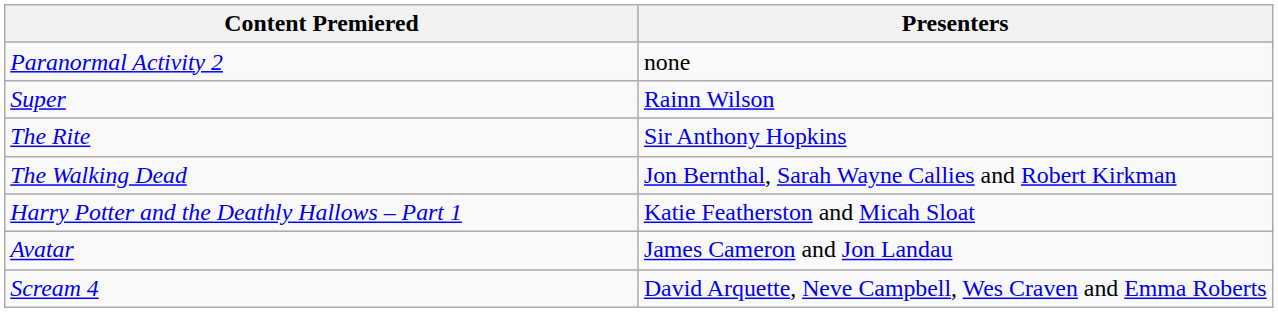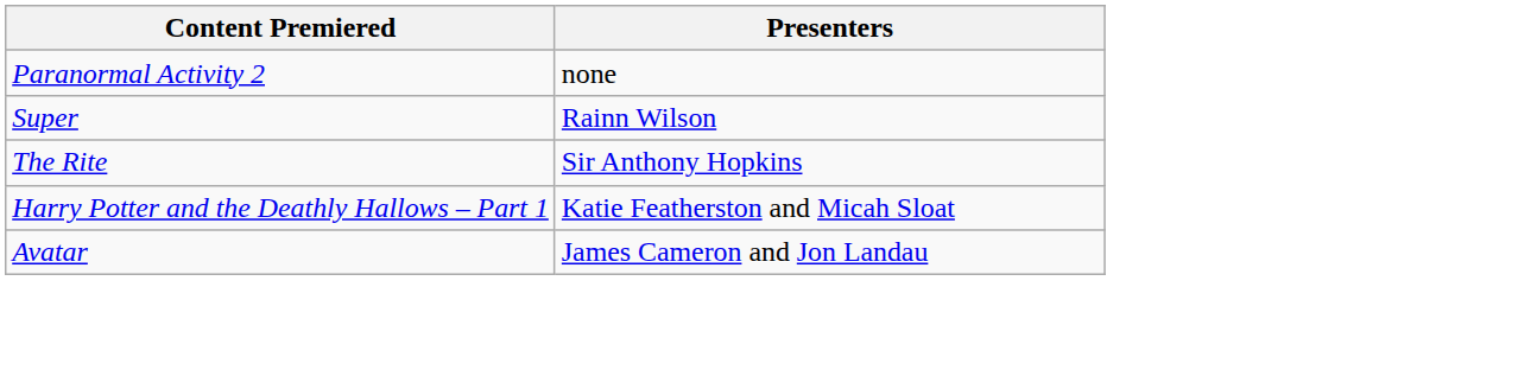 <table class="wikitable sortable">
 <tr>
 <th scope="col" style="width:50%">Content Premiered</th>
 <th scope="col" style="width:50%">Presenters</th>
 </tr>
 <tr>
 <td><em><a href='#'>Paranormal Activity 2</a></em></td>
 <td>none</td>
 </tr>
 <tr>
 <td><em><a href='#'>Super</a></em></td>
 <td><a href='#'>Rainn Wilson</a></td>
 </tr>
 <tr>
 <td><em><a href='#'>The Rite</a></em></td>
 <td><a href='#'>Sir Anthony Hopkins</a></td>
 </tr>
 <tr>
-<td><em><a href='#'>The Walking Dead</a></em></td>
-<td><a href='#'>Jon Bernthal</a>, <a href='#'>Sarah Wayne Callies</a> and <a href='#'>Robert Kirkman</a></td>
-</tr>
-<tr>
 <td><em><a href='#'>Harry Potter and the Deathly Hallows – Part 1</a></em></td>
 <td><a href='#'>Katie Featherston</a> and <a href='#'>Micah Sloat</a></td>
 </tr>
 <tr>
 <td><em><a href='#'>Avatar</a></em></td>
 <td><a href='#'>James Cameron</a> and <a href='#'>Jon Landau</a></td>
 </tr>
-<tr>
-<td><em><a href='#'>Scream 4</a></em></td>
-<td><a href='#'>David Arquette</a>, <a href='#'>Neve Campbell</a>, <a href='#'>Wes Craven</a> and <a href='#'>Emma Roberts</a></td>
-</tr>
 </table>
